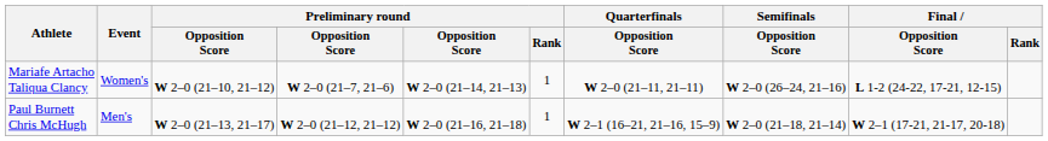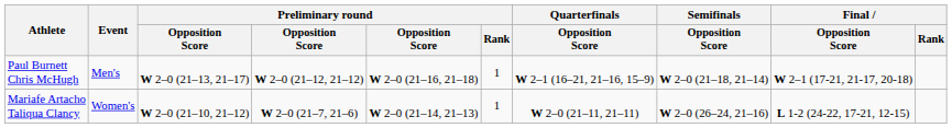 <table class=wikitable style=font-size:90%;text-align:center>
 <tr>
 <th rowspan=2>Athlete</th>
 <th rowspan=2>Event</th>
 <th colspan=4>Preliminary round</th>
 <th>Quarterfinals</th>
 <th>Semifinals</th>
 <th colspan=2>Final / </th>
 </tr>
 <tr style=font-size:95%>
 <th>Opposition<br>Score</th>
 <th>Opposition<br>Score</th>
 <th>Opposition<br>Score</th>
 <th>Rank</th>
 <th>Opposition<br>Score</th>
 <th>Opposition<br>Score</th>
 <th>Opposition<br>Score</th>
 <th>Rank</th>
 </tr>
 <tr>
+<td align=left><a href='#'>Paul Burnett</a> <br><a href='#'>Chris McHugh</a></td>
+<td align=left><a href='#'>Men's</a></td>
+<td> <br> <strong>W</strong> 2–0 (21–13, 21–17)</td>
+<td> <br><strong>W</strong> 2–0 (21–12, 21–12)</td>
+<td> <br><strong>W</strong> 2–0 (21–16, 21–18)</td>
+<td>1</td>
+<td> <br><strong>W</strong> 2–1 (16–21, 21–16, 15–9)</td>
+<td> <br><strong>W</strong> 2–0 (21–18, 21–14)</td>
+<td> <br><strong>W</strong> 2–1 (17-21, 21-17, 20-18)</td>
+<td></td>
+</tr>
+<tr>
 <td align=left><a href='#'>Mariafe Artacho</a><br><a href='#'>Taliqua Clancy</a></td>
 <td align=left><a href='#'>Women's</a></td>
 <td> <br> <strong>W</strong> 2–0 (21–10, 21–12)</td>
 <td> <br> <strong>W</strong> 2–0 (21–7, 21–6)</td>
 <td> <br> <strong>W</strong> 2–0 (21–14, 21–13)</td>
 <td>1</td>
 <td> <br><strong>W</strong> 2–0 (21–11, 21–11)</td>
 <td> <br><strong>W</strong> 2–0 (26–24, 21–16)</td>
 <td> <br><strong>L</strong> 1-2 (24-22, 17-21, 12-15)</td>
 <td></td>
 </tr>
-<tr>
-<td align=left><a href='#'>Paul Burnett</a> <br><a href='#'>Chris McHugh</a></td>
-<td align=left><a href='#'>Men's</a></td>
-<td> <br> <strong>W</strong> 2–0 (21–13, 21–17)</td>
-<td> <br><strong>W</strong> 2–0 (21–12, 21–12)</td>
-<td> <br><strong>W</strong> 2–0 (21–16, 21–18)</td>
-<td>1</td>
-<td> <br><strong>W</strong> 2–1 (16–21, 21–16, 15–9)</td>
-<td> <br><strong>W</strong> 2–0 (21–18, 21–14)</td>
-<td> <br><strong>W</strong> 2–1 (17-21, 21-17, 20-18)</td>
-<td></td>
-</tr>
 </table>
